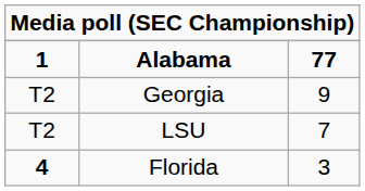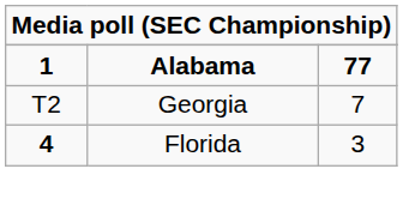 <table class="wikitable">
 <tr align="center">
 <td align="center" Colspan="3"><strong>Media poll (SEC Championship)</strong></td>
 </tr>
 <tr align="center">
 </tr>
 <tr align="center">
 <td><strong>1</strong></td>
 <td><strong>Alabama</strong></td>
 <td><strong>77</strong></td>
 </tr>
 <tr align="center">
 <td>T2</td>
 <td>Georgia</td>
-<td>9</td>
-</tr>
-<tr align="center">
-<td>T2</td>
-<td>LSU</td>
 <td>7</td>
 </tr>
 <tr align="center">
 <td><strong>4</strong></td>
 <td>Florida</td>
 <td>3</td>
 </tr>
 </table>
